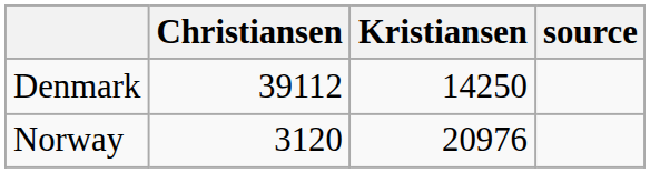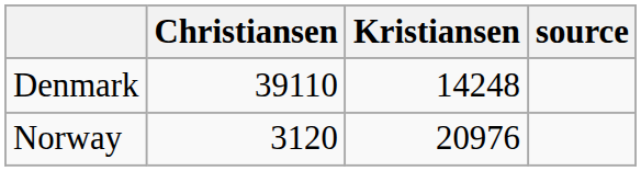 <table class="wikitable">
 <tr>
 <th></th>
 <th>Christiansen</th>
 <th>Kristiansen</th>
 <th>source</th>
 </tr>
 <tr>
 <td>Denmark</td>
-<td align="right">39112</td>
-<td align="right">14250</td>
+<td align="right">39110</td>
+<td align="right">14248</td>
 <td></td>
 </tr>
 <tr>
 <td>Norway</td>
 <td align="right">3120</td>
 <td align="right">20976</td>
 <td></td>
 </tr>
 </table>
